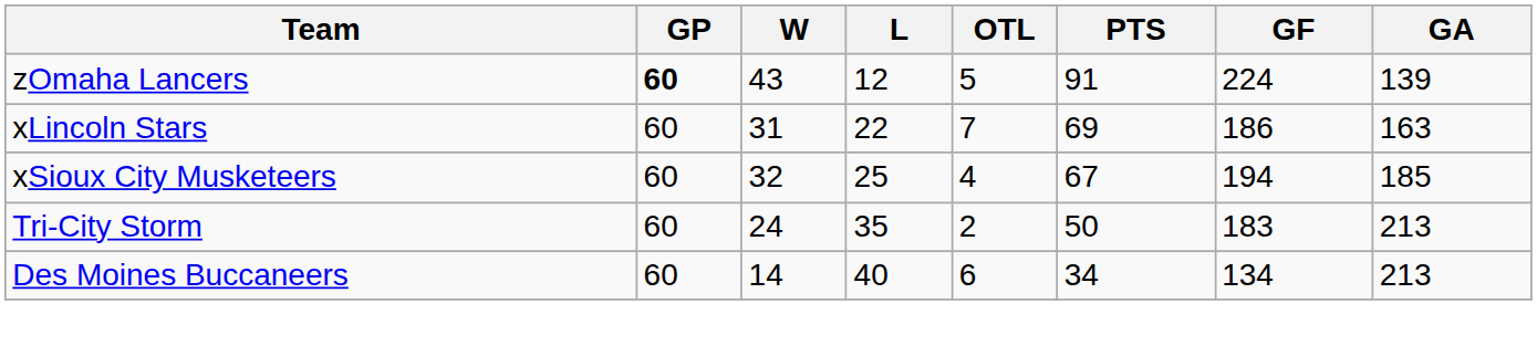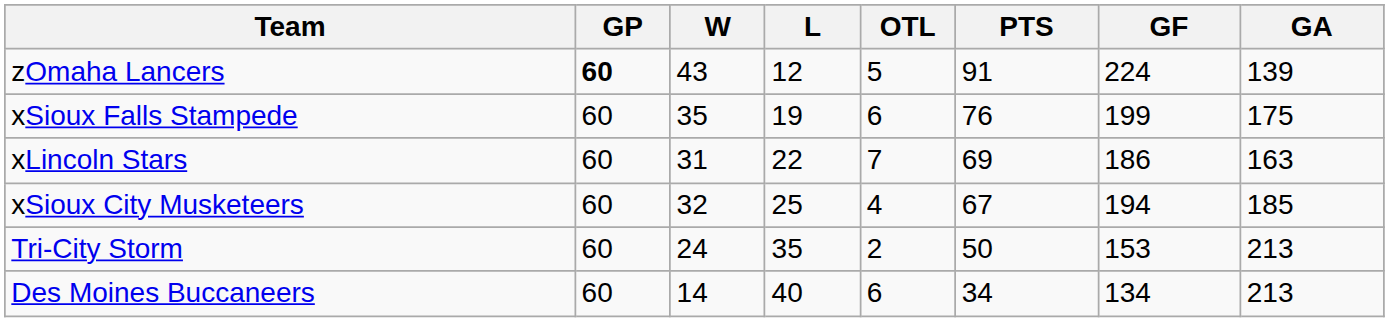 <table class="wikitable">
 <tr>
 <th bgcolor="#DDDDFF" width="30%">Team</th>
 <th bgcolor="#DDDDFF" width="5%">GP</th>
 <th bgcolor="#DDDDFF" width="5%">W</th>
 <th bgcolor="#DDDDFF" width="5%">L</th>
 <th bgcolor="#DDDDFF" width="5%">OTL</th>
 <th bgcolor="#DDDDFF" width="7.5%">PTS</th>
 <th bgcolor="#DDDDFF" width="7.5%">GF</th>
 <th bgcolor="#DDDDFF" width="7.5%">GA</th>
 </tr>
 <tr>
 <td>z<a href='#'>Omaha Lancers</a></td>
 <td><strong>60</strong></td>
 <td>43</td>
 <td>12</td>
 <td>5</td>
 <td>91</td>
 <td>224</td>
 <td>139</td>
+</tr>
+<tr>
+<td>x<a href='#'>Sioux Falls Stampede</a></td>
+<td>60</td>
+<td>35</td>
+<td>19</td>
+<td>6</td>
+<td>76</td>
+<td>199</td>
+<td>175</td>
 </tr>
 <tr>
 <td>x<a href='#'>Lincoln Stars</a></td>
 <td>60</td>
 <td>31</td>
 <td>22</td>
 <td>7</td>
 <td>69</td>
 <td>186</td>
 <td>163</td>
 </tr>
 <tr>
 <td>x<a href='#'>Sioux City Musketeers</a></td>
 <td>60</td>
 <td>32</td>
 <td>25</td>
 <td>4</td>
 <td>67</td>
 <td>194</td>
 <td>185</td>
 </tr>
 <tr>
 <td><a href='#'>Tri-City Storm</a></td>
 <td>60</td>
 <td>24</td>
 <td>35</td>
 <td>2</td>
 <td>50</td>
-<td>183</td>
+<td>153</td>
 <td>213</td>
 </tr>
 <tr>
 <td><a href='#'>Des Moines Buccaneers</a></td>
 <td>60</td>
 <td>14</td>
 <td>40</td>
 <td>6</td>
 <td>34</td>
 <td>134</td>
 <td>213</td>
 </tr>
 </table>
